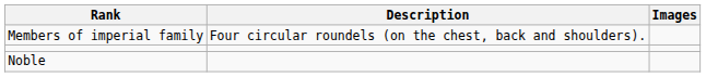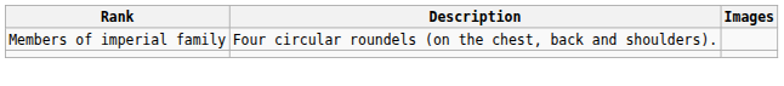 <table class="wikitable">
 <tr>
 <th>Rank</th>
 <th>Description</th>
 <th>Images</th>
 </tr>
 <tr>
 <td>Members of imperial family</td>
 <td>Four circular roundels (on the chest, back and shoulders).</td>
 <td></td>
 </tr>
 <tr>
 <td></td>
 <td></td>
 <td></td>
 </tr>
-<tr>
-<td>Noble</td>
-<td></td>
-<td></td>
-</tr>
 </table>
